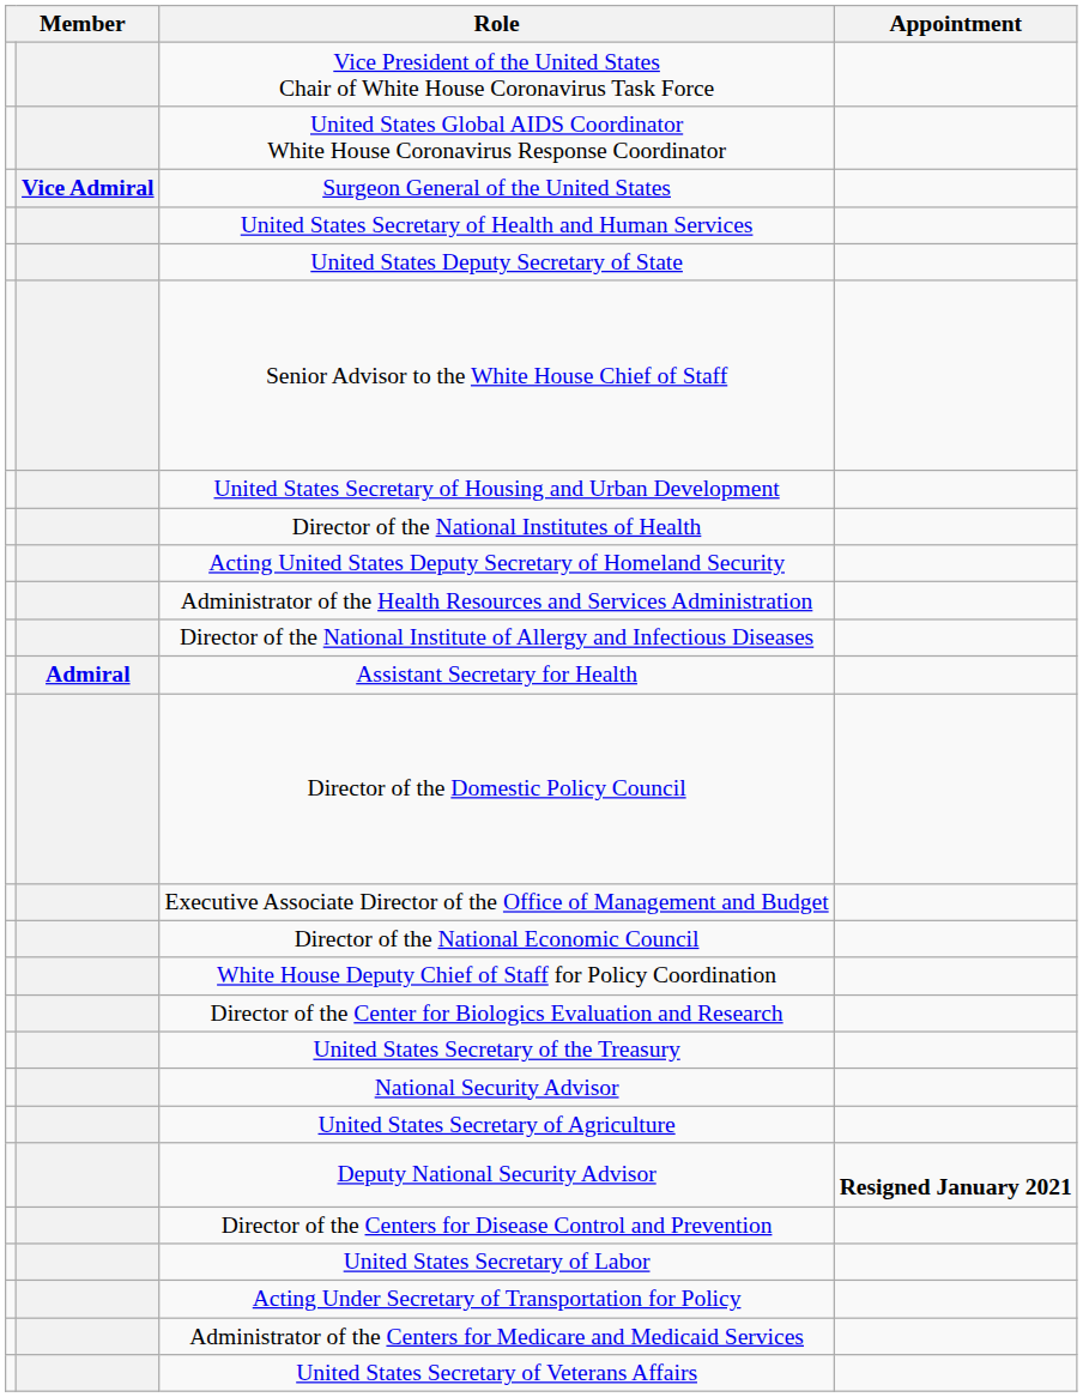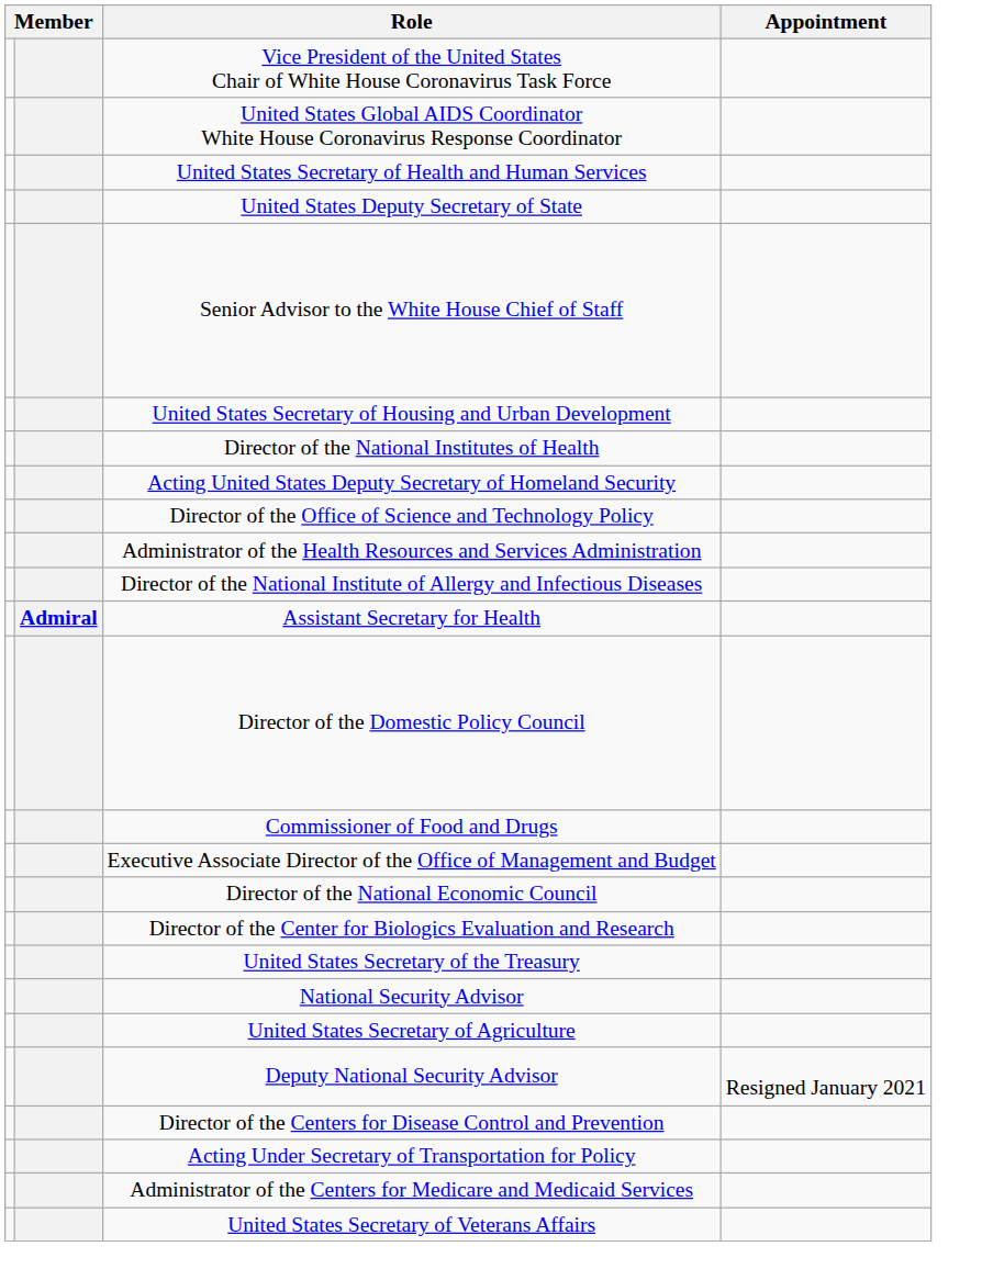 <table class="wikitable sortable plainrowheaders" style="text-align:center">
 <tr>
 <th scope="col" colspan="2">Member</th>
 <th scope="col">Role</th>
 <th scope="col">Appointment</th>
 </tr>
 <tr>
 <td data-sort-value="Pence, Mike"></td>
 <th scope="row" style="text-align:center"></th>
 <td><a href='#'>Vice President of the United States</a><br>Chair of White House Coronavirus Task Force</td>
 <td></td>
 </tr>
 <tr>
 <td data-sort-value="Birx, Deborah"></td>
 <th scope="row" style="text-align:center"></th>
 <td><a href='#'>United States Global AIDS Coordinator</a><br>White House Coronavirus Response Coordinator</td>
-<td></td>
-</tr>
-<tr>
-<td data-sort-value="Adams, Jerome"></td>
-<th scope="row" style="text-align:center"><a href='#'>Vice Admiral</a><br></th>
-<td><a href='#'>Surgeon General of the United States</a></td>
 <td></td>
 </tr>
 <tr>
 <td data-sort-value="Azar, Alex"></td>
 <th scope="row" style="text-align:center"></th>
 <td><a href='#'>United States Secretary of Health and Human Services</a></td>
 <td></td>
 </tr>
 <tr>
 <td data-sort-value="Biegun, Stephen"></td>
 <th scope="row" style="text-align:center"></th>
 <td><a href='#'>United States Deputy Secretary of State</a></td>
 <td></td>
 </tr>
 <tr style="height: 130px;">
 <td data-sort-value="Blair, Robert" style="text-align: center;"></td>
 <th scope="row" style="text-align:center"></th>
 <td>Senior Advisor to the <a href='#'>White House Chief of Staff</a></td>
 <td></td>
 </tr>
 <tr>
 <td data-sort-value="Carson, Ben"></td>
 <th scope="row" style="text-align:center"></th>
 <td><a href='#'>United States Secretary of Housing and Urban Development</a></td>
 <td></td>
 </tr>
 <tr>
 <td data-sort-value="Collins, Francis"></td>
 <th scope="row" style="text-align:center"></th>
 <td>Director of the <a href='#'>National Institutes of Health</a></td>
 <td></td>
 </tr>
 <tr>
 <td data-sort-value="Cuccinelli, Ken"></td>
 <th scope="row" style="text-align:center"></th>
 <td><a href='#'>Acting United States Deputy Secretary of Homeland Security</a></td>
 <td></td>
 </tr>
 <tr>
+<td data-sort-value="Drogemeier, Kelvin"></td>
+<th scope="row" style="text-align:center"></th>
+<td>Director of the <a href='#'>Office of Science and Technology Policy</a></td>
+<td></td>
+</tr>
+<tr>
 <td data-sort-value="Engels, Thomas"></td>
 <th scope="row" style="text-align:center"></th>
 <td>Administrator of the <a href='#'>Health Resources and Services Administration</a></td>
 <td></td>
 </tr>
 <tr>
 <td data-sort-value="Fauci, Anthony"></td>
 <th scope="row" style="text-align:center"></th>
 <td>Director of the <a href='#'>National Institute of Allergy and Infectious Diseases</a></td>
 <td></td>
 </tr>
 <tr>
 <td data-sort-value="Giroir, Brett"></td>
 <th scope="row" style="text-align:center"><a href='#'>Admiral</a><br></th>
 <td><a href='#'>Assistant Secretary for Health</a></td>
 <td></td>
 </tr>
 <tr style="height: 130px;">
 <td data-sort-value="Grogan, Joe" style="text-align: center;"></td>
 <th scope="row" style="text-align:center"></th>
 <td>Director of the <a href='#'>Domestic Policy Council</a></td>
 <td></td>
 </tr>
 <tr>
+<td data-sort-value="Hahn, Stephen"></td>
+<th scope="row" style="text-align:center"></th>
+<td><a href='#'>Commissioner of Food and Drugs</a></td>
+<td></td>
+</tr>
+<tr>
 <td data-sort-value="Kan, Derek"></td>
 <th scope="row" style="text-align:center"></th>
 <td>Executive Associate Director of the <a href='#'>Office of Management and Budget</a></td>
 <td></td>
 </tr>
 <tr>
 <td data-sort-value="Kudlow, Larry"></td>
 <th scope="row" style="text-align:center"></th>
 <td>Director of the <a href='#'>National Economic Council</a></td>
-<td></td>
-</tr>
-<tr>
-<td data-sort-value="Liddell, Chris"></td>
-<th scope="row" style="text-align:center"></th>
-<td><a href='#'>White House Deputy Chief of Staff</a> for Policy Coordination</td>
 <td></td>
 </tr>
 <tr>
 <td data-sort-value="Marks, Peter"></td>
 <th scope="row" style="text-align:center"></th>
 <td>Director of the <a href='#'>Center for Biologics Evaluation and Research</a></td>
 <td></td>
 </tr>
 <tr>
 <td data-sort-value="Mnuchin, Steven"></td>
 <th scope="row" style="text-align:center"></th>
 <td><a href='#'>United States Secretary of the Treasury</a></td>
 <td></td>
 </tr>
 <tr>
 <td data-sort-value="O'Brien, Robert"></td>
 <th scope="row" style="text-align:center"></th>
 <td><a href='#'>National Security Advisor</a></td>
 <td></td>
 </tr>
 <tr>
 <td data-sort-value="Perdue, Sonny"></td>
 <th scope="row" style="text-align:center"></th>
 <td><a href='#'>United States Secretary of Agriculture</a></td>
 <td></td>
 </tr>
 <tr>
 <td data-sort-value="Pottinger, Matthew"></td>
 <th scope="row" style="text-align:center"></th>
 <td><a href='#'>Deputy National Security Advisor</a></td>
-<td><strong><br>Resigned January 2021</strong></td>
+<td><br>Resigned January 2021</td>
 </tr>
 <tr>
 <td data-sort-value="Redfield, Robert"></td>
 <th scope="row" style="text-align:center"></th>
 <td>Director of the <a href='#'>Centers for Disease Control and Prevention</a></td>
-<td></td>
-</tr>
-<tr>
-<td data-sort-value="Scalia, Eugene"></td>
-<th scope="row" style="text-align:center"></th>
-<td><a href='#'>United States Secretary of Labor</a></td>
 <td></td>
 </tr>
 <tr>
 <td data-sort-value="Szabat, Joel"></td>
 <th scope="row" style="text-align:center"></th>
 <td><a href='#'>Acting Under Secretary of Transportation for Policy</a></td>
 <td></td>
 </tr>
 <tr>
 <td data-sort-value="Verma, Seema"></td>
 <th scope="row" style="text-align:center"></th>
 <td>Administrator of the <a href='#'>Centers for Medicare and Medicaid Services</a></td>
 <td></td>
 </tr>
 <tr>
 <td data-sort-value="Wilkie, Robert"></td>
 <th scope="row" style="text-align:center"></th>
 <td><a href='#'>United States Secretary of Veterans Affairs</a></td>
 <td></td>
 </tr>
 </table>
